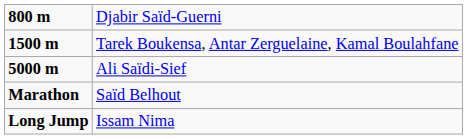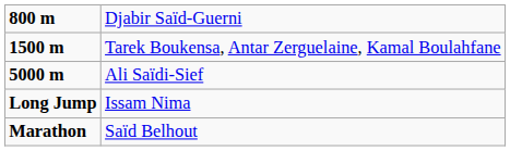 <table class="wikitable">
 <tr>
 <td><strong>800 m</strong></td>
 <td><a href='#'>Djabir Saïd-Guerni</a></td>
 </tr>
 <tr>
 <td><strong>1500 m</strong></td>
 <td><a href='#'>Tarek Boukensa</a>, <a href='#'>Antar Zerguelaine</a>, <a href='#'>Kamal Boulahfane</a></td>
 </tr>
 <tr>
 <td><strong>5000 m</strong></td>
 <td><a href='#'>Ali Saïdi-Sief</a></td>
 </tr>
 <tr>
+<td><strong>Long Jump</strong></td>
+<td><a href='#'>Issam Nima</a></td>
+</tr>
+<tr>
 <td><strong>Marathon</strong></td>
 <td><a href='#'>Saïd Belhout</a></td>
 </tr>
-<tr>
-<td><strong>Long Jump</strong></td>
-<td><a href='#'>Issam Nima</a></td>
-</tr>
 </table>
